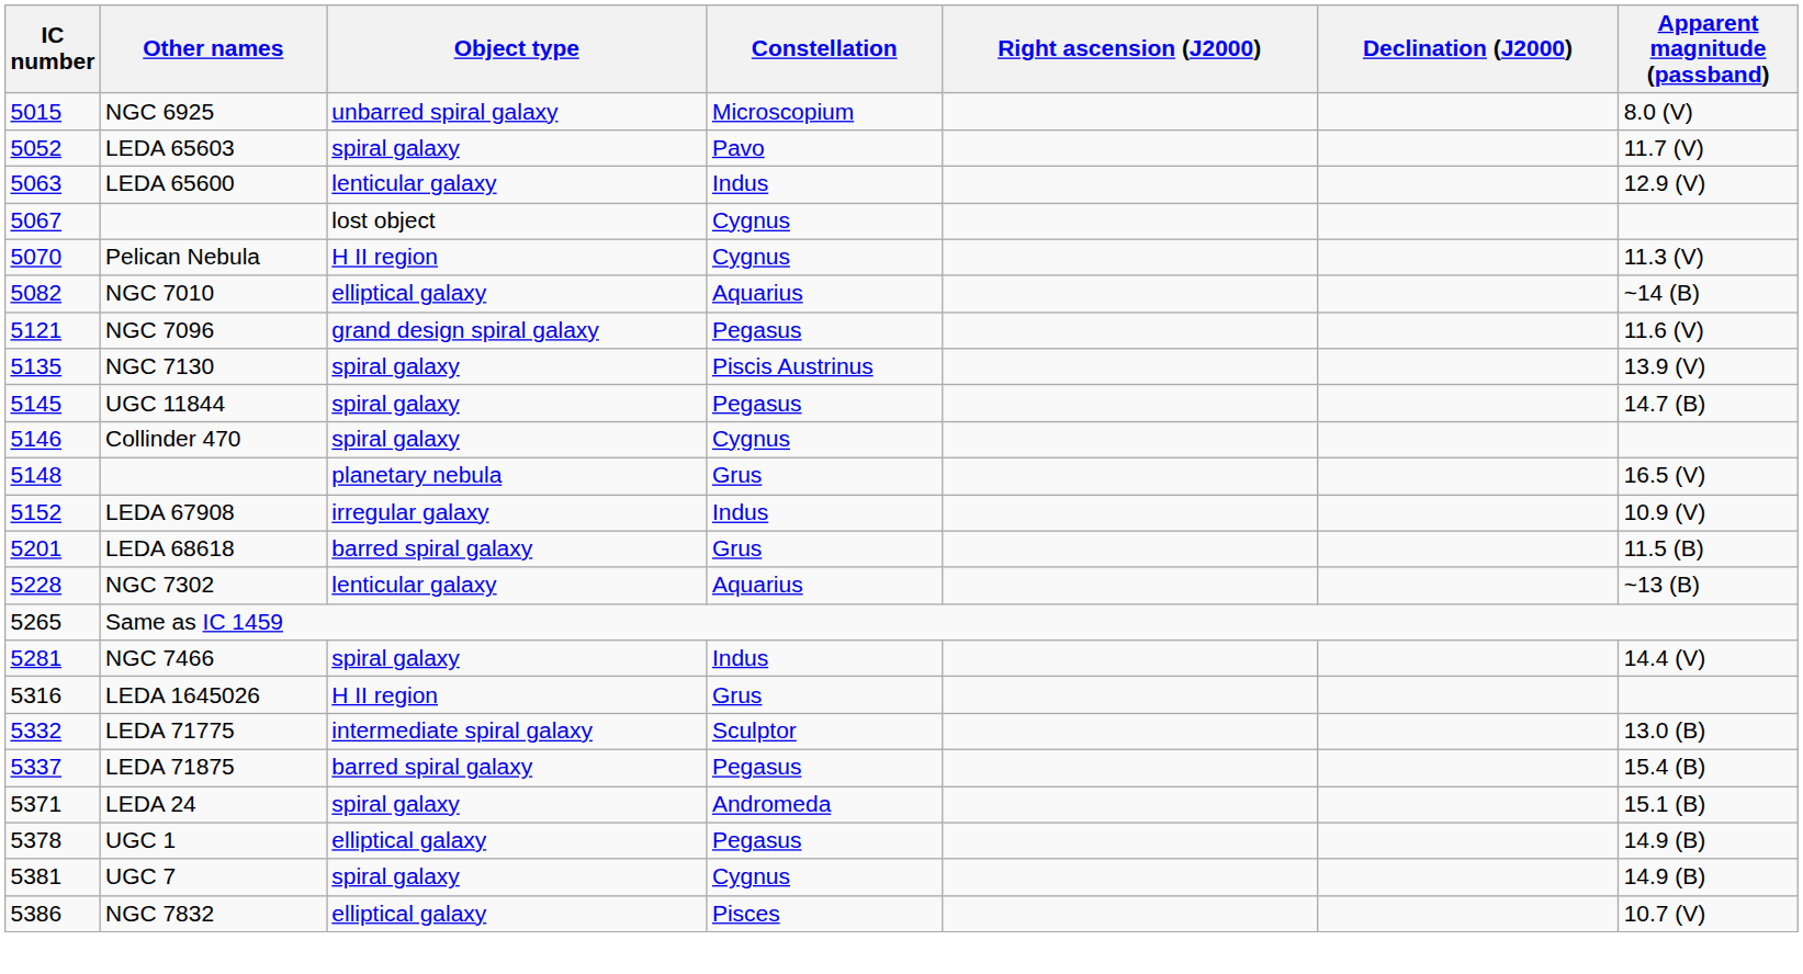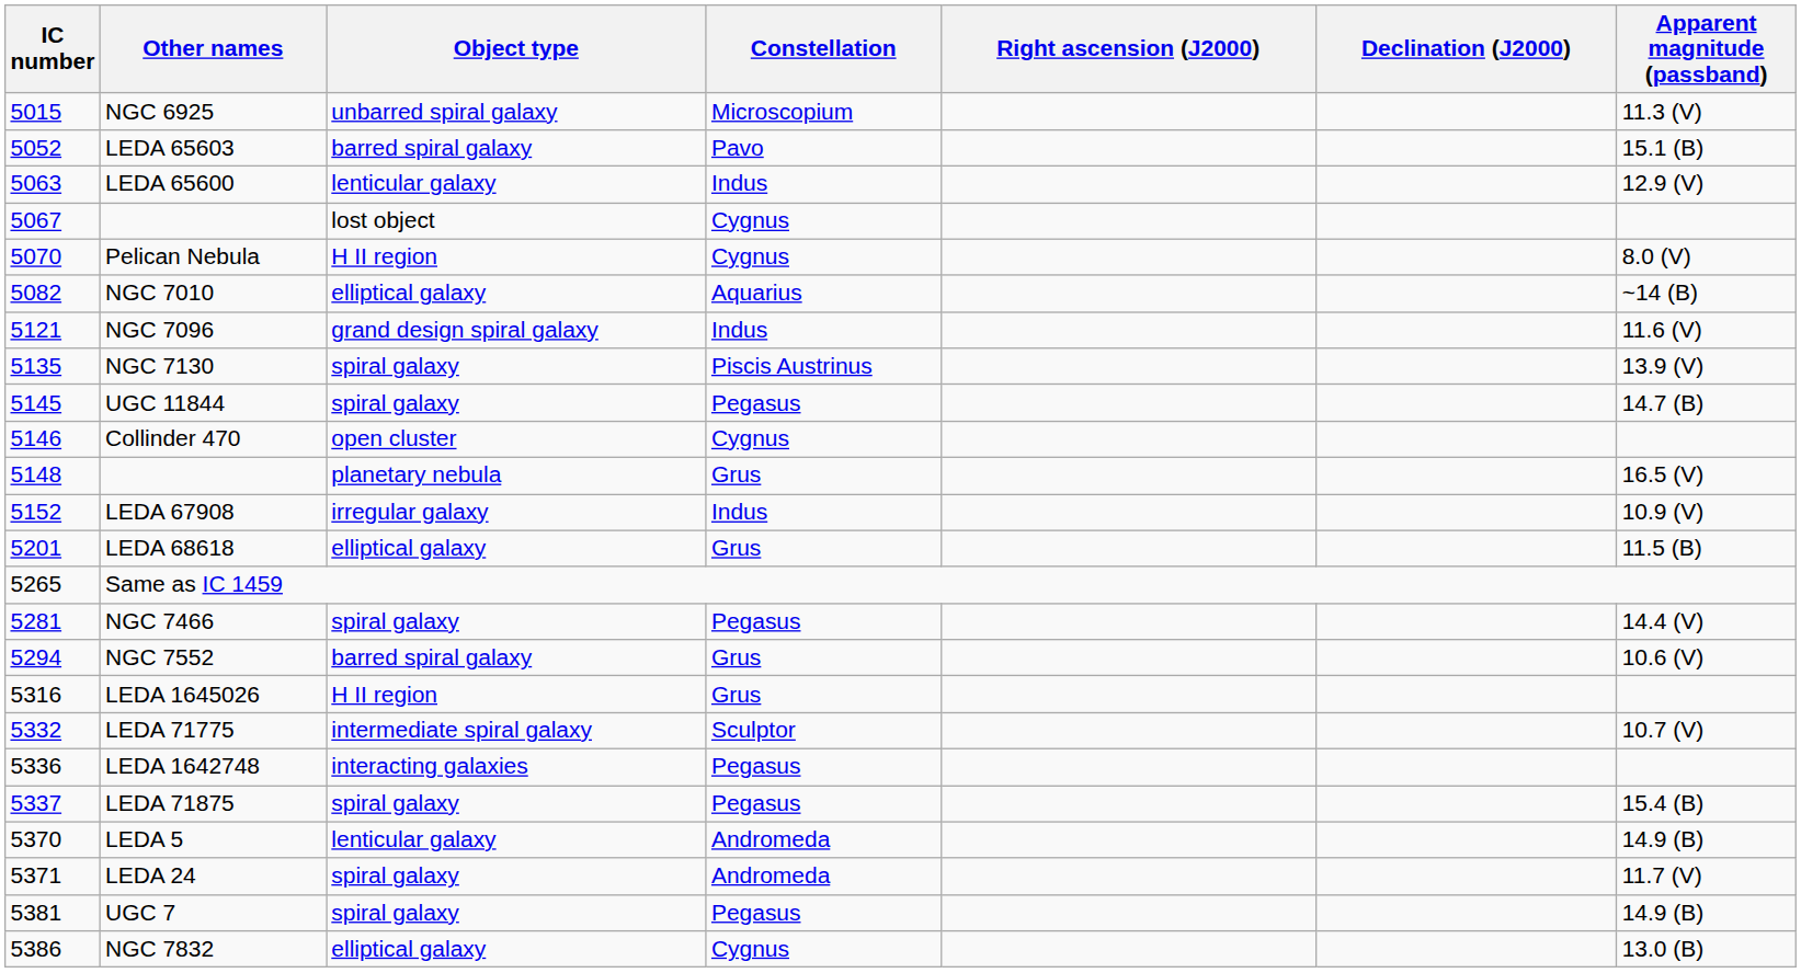 <table class="wikitable sortable">
 <tr>
 <th style="width: 5%;">IC number</th>
 <th><a href='#'>Other names</a></th>
 <th><a href='#'>Object type</a></th>
 <th><a href='#'>Constellation</a></th>
 <th><a href='#'>Right ascension</a> (<a href='#'>J2000</a>)</th>
 <th><a href='#'>Declination</a> (<a href='#'>J2000</a>)</th>
 <th style="width: 10%;"><a href='#'>Apparent magnitude</a> (<a href='#'>passband</a>)</th>
 </tr>
 <tr>
 <td><a href='#'>5015</a></td>
 <td>NGC 6925</td>
 <td><a href='#'>unbarred spiral galaxy</a></td>
 <td><a href='#'>Microscopium</a></td>
 <td></td>
 <td></td>
-<td>8.0 (V)</td>
+<td>11.3 (V)</td>
 </tr>
 <tr>
 <td><a href='#'>5052</a></td>
 <td>LEDA 65603</td>
-<td><a href='#'>spiral galaxy</a></td>
+<td><a href='#'>barred spiral galaxy</a></td>
 <td><a href='#'>Pavo</a></td>
 <td></td>
 <td></td>
-<td>11.7 (V)</td>
+<td>15.1 (B)</td>
 </tr>
 <tr>
 <td><a href='#'>5063</a></td>
 <td>LEDA 65600</td>
 <td><a href='#'>lenticular galaxy</a></td>
 <td><a href='#'>Indus</a></td>
 <td></td>
 <td></td>
 <td>12.9 (V)</td>
 </tr>
 <tr>
 <td><a href='#'>5067</a></td>
 <td></td>
 <td>lost object</td>
 <td><a href='#'>Cygnus</a></td>
 <td></td>
 <td></td>
 <td></td>
 </tr>
 <tr>
 <td><a href='#'>5070</a></td>
 <td>Pelican Nebula</td>
 <td><a href='#'>H II region</a></td>
 <td><a href='#'>Cygnus</a></td>
 <td></td>
 <td></td>
-<td>11.3 (V)</td>
+<td>8.0 (V)</td>
 </tr>
 <tr>
 <td><a href='#'>5082</a></td>
 <td>NGC 7010</td>
 <td><a href='#'>elliptical galaxy</a></td>
 <td><a href='#'>Aquarius</a></td>
 <td></td>
 <td></td>
 <td>~14 (B)</td>
 </tr>
 <tr>
 <td><a href='#'>5121</a></td>
 <td>NGC 7096</td>
 <td><a href='#'>grand design spiral galaxy</a></td>
-<td><a href='#'>Pegasus</a></td>
+<td><a href='#'>Indus</a></td>
 <td></td>
 <td></td>
 <td>11.6 (V)</td>
 </tr>
 <tr>
 <td><a href='#'>5135</a></td>
 <td>NGC 7130</td>
 <td><a href='#'>spiral galaxy</a></td>
 <td><a href='#'>Piscis Austrinus</a></td>
 <td></td>
 <td></td>
 <td>13.9 (V)</td>
 </tr>
 <tr>
 <td><a href='#'>5145</a></td>
 <td>UGC 11844</td>
 <td><a href='#'>spiral galaxy</a></td>
 <td><a href='#'>Pegasus</a></td>
 <td></td>
 <td></td>
 <td>14.7 (B)</td>
 </tr>
 <tr>
 <td><a href='#'>5146</a></td>
 <td>Collinder 470</td>
-<td><a href='#'>spiral galaxy</a></td>
+<td><a href='#'>open cluster</a></td>
 <td><a href='#'>Cygnus</a></td>
 <td></td>
 <td></td>
 <td></td>
 </tr>
 <tr>
 <td><a href='#'>5148</a></td>
 <td></td>
 <td><a href='#'>planetary nebula</a></td>
 <td><a href='#'>Grus</a></td>
 <td></td>
 <td></td>
 <td>16.5 (V)</td>
 </tr>
 <tr>
 <td><a href='#'>5152</a></td>
 <td>LEDA 67908</td>
 <td><a href='#'>irregular galaxy</a></td>
 <td><a href='#'>Indus</a></td>
 <td></td>
 <td></td>
 <td>10.9 (V)</td>
 </tr>
 <tr>
 <td><a href='#'>5201</a></td>
 <td>LEDA 68618</td>
-<td><a href='#'>barred spiral galaxy</a></td>
+<td><a href='#'>elliptical galaxy</a></td>
 <td><a href='#'>Grus</a></td>
 <td></td>
 <td></td>
 <td>11.5 (B)</td>
-</tr>
-<tr>
-<td><a href='#'>5228</a></td>
-<td>NGC 7302</td>
-<td><a href='#'>lenticular galaxy</a></td>
-<td><a href='#'>Aquarius</a></td>
-<td></td>
-<td></td>
-<td>~13 (B)</td>
 </tr>
 <tr>
 <td>5265</td>
 <td colspan="6">Same as <a href='#'>IC 1459</a></td>
 </tr>
 <tr>
 <td><a href='#'>5281</a></td>
 <td>NGC 7466</td>
 <td><a href='#'>spiral galaxy</a></td>
-<td><a href='#'>Indus</a></td>
+<td><a href='#'>Pegasus</a></td>
 <td></td>
 <td></td>
 <td>14.4 (V)</td>
+</tr>
+<tr>
+<td><a href='#'>5294</a></td>
+<td>NGC 7552</td>
+<td><a href='#'>barred spiral galaxy</a></td>
+<td><a href='#'>Grus</a></td>
+<td></td>
+<td></td>
+<td>10.6 (V)</td>
 </tr>
 <tr>
 <td>5316</td>
 <td>LEDA 1645026</td>
 <td><a href='#'>H II region</a></td>
 <td><a href='#'>Grus</a></td>
 <td></td>
 <td></td>
 <td></td>
 </tr>
 <tr>
 <td><a href='#'>5332</a></td>
 <td>LEDA 71775</td>
 <td><a href='#'>intermediate spiral galaxy</a></td>
 <td><a href='#'>Sculptor</a></td>
 <td></td>
 <td></td>
-<td>13.0 (B)</td>
+<td>10.7 (V)</td>
+</tr>
+<tr>
+<td>5336</td>
+<td>LEDA 1642748</td>
+<td><a href='#'>interacting galaxies</a></td>
+<td><a href='#'>Pegasus</a></td>
+<td></td>
+<td></td>
+<td></td>
 </tr>
 <tr>
 <td><a href='#'>5337</a></td>
 <td>LEDA 71875</td>
-<td><a href='#'>barred spiral galaxy</a></td>
+<td><a href='#'>spiral galaxy</a></td>
 <td><a href='#'>Pegasus</a></td>
 <td></td>
 <td></td>
 <td>15.4 (B)</td>
+</tr>
+<tr>
+<td>5370</td>
+<td>LEDA 5</td>
+<td><a href='#'>lenticular galaxy</a></td>
+<td><a href='#'>Andromeda</a></td>
+<td></td>
+<td></td>
+<td>14.9 (B)</td>
 </tr>
 <tr>
 <td>5371</td>
 <td>LEDA 24</td>
 <td><a href='#'>spiral galaxy</a></td>
 <td><a href='#'>Andromeda</a></td>
 <td></td>
 <td></td>
-<td>15.1 (B)</td>
-</tr>
-<tr>
-<td>5378</td>
-<td>UGC 1</td>
-<td><a href='#'>elliptical galaxy</a></td>
-<td><a href='#'>Pegasus</a></td>
-<td></td>
-<td></td>
-<td>14.9 (B)</td>
+<td>11.7 (V)</td>
 </tr>
 <tr>
 <td>5381</td>
 <td>UGC 7</td>
 <td><a href='#'>spiral galaxy</a></td>
-<td><a href='#'>Cygnus</a></td>
+<td><a href='#'>Pegasus</a></td>
 <td></td>
 <td></td>
 <td>14.9 (B)</td>
 </tr>
 <tr>
 <td>5386</td>
 <td>NGC 7832</td>
 <td><a href='#'>elliptical galaxy</a></td>
-<td><a href='#'>Pisces</a></td>
+<td><a href='#'>Cygnus</a></td>
 <td></td>
 <td></td>
-<td>10.7 (V)</td>
+<td>13.0 (B)</td>
 </tr>
 </table>
